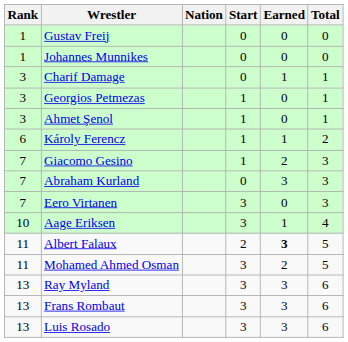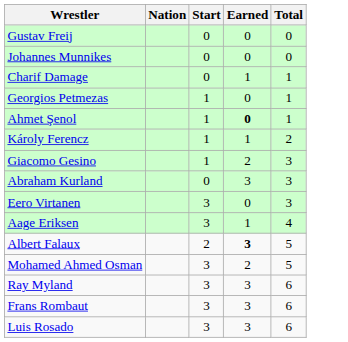 <table class="wikitable sortable" style="text-align:center;">
 <tr>
-<th>Rank</th>
 <th>Wrestler</th>
 <th>Nation</th>
 <th>Start</th>
 <th>Earned</th>
 <th>Total</th>
 </tr>
 <tr style="background:#cfc;">
-<td>1</td>
 <td align=left><a href='#'>Gustav Freij</a></td>
 <td align=left></td>
 <td>0</td>
 <td>0</td>
 <td>0</td>
 </tr>
 <tr style="background:#cfc;">
-<td>1</td>
 <td align=left><a href='#'>Johannes Munnikes</a></td>
 <td align=left></td>
 <td>0</td>
 <td>0</td>
 <td>0</td>
 </tr>
 <tr style="background:#cfc;">
-<td>3</td>
 <td align=left><a href='#'>Charif Damage</a></td>
 <td align=left></td>
 <td>0</td>
 <td>1</td>
 <td>1</td>
 </tr>
 <tr style="background:#cfc;">
-<td>3</td>
 <td align=left><a href='#'>Georgios Petmezas</a></td>
 <td align=left></td>
 <td>1</td>
 <td>0</td>
 <td>1</td>
 </tr>
 <tr style="background:#cfc;">
-<td>3</td>
 <td align=left><a href='#'>Ahmet Şenol</a></td>
 <td align=left></td>
 <td>1</td>
-<td>0</td>
+<td><strong>0</strong></td>
 <td>1</td>
 </tr>
 <tr style="background:#cfc;">
-<td>6</td>
 <td align=left><a href='#'>Károly Ferencz</a></td>
 <td align=left></td>
 <td>1</td>
 <td>1</td>
 <td>2</td>
 </tr>
 <tr style="background:#cfc;">
-<td>7</td>
 <td align=left><a href='#'>Giacomo Gesino</a></td>
 <td align=left></td>
 <td>1</td>
 <td>2</td>
 <td>3</td>
 </tr>
 <tr style="background:#cfc;">
-<td>7</td>
 <td align=left><a href='#'>Abraham Kurland</a></td>
 <td align=left></td>
 <td>0</td>
 <td>3</td>
 <td>3</td>
 </tr>
 <tr style="background:#cfc;">
-<td>7</td>
 <td align=left><a href='#'>Eero Virtanen</a></td>
 <td align=left></td>
 <td>3</td>
 <td>0</td>
 <td>3</td>
 </tr>
 <tr style="background:#cfc;">
-<td>10</td>
 <td align=left><a href='#'>Aage Eriksen</a></td>
 <td align=left></td>
 <td>3</td>
 <td>1</td>
 <td>4</td>
 </tr>
 <tr>
-<td>11</td>
 <td align=left><a href='#'>Albert Falaux</a></td>
 <td align=left></td>
 <td>2</td>
 <td><strong>3</strong></td>
 <td>5</td>
 </tr>
 <tr>
-<td>11</td>
 <td align=left><a href='#'>Mohamed Ahmed Osman</a></td>
 <td align=left></td>
 <td>3</td>
 <td>2</td>
 <td>5</td>
 </tr>
 <tr>
-<td>13</td>
 <td align=left><a href='#'>Ray Myland</a></td>
 <td align=left></td>
 <td>3</td>
 <td>3</td>
 <td>6</td>
 </tr>
 <tr>
-<td>13</td>
 <td align=left><a href='#'>Frans Rombaut</a></td>
 <td align=left></td>
 <td>3</td>
 <td>3</td>
 <td>6</td>
 </tr>
 <tr>
-<td>13</td>
 <td align=left><a href='#'>Luis Rosado</a></td>
 <td align=left></td>
 <td>3</td>
 <td>3</td>
 <td>6</td>
 </tr>
 </table>
